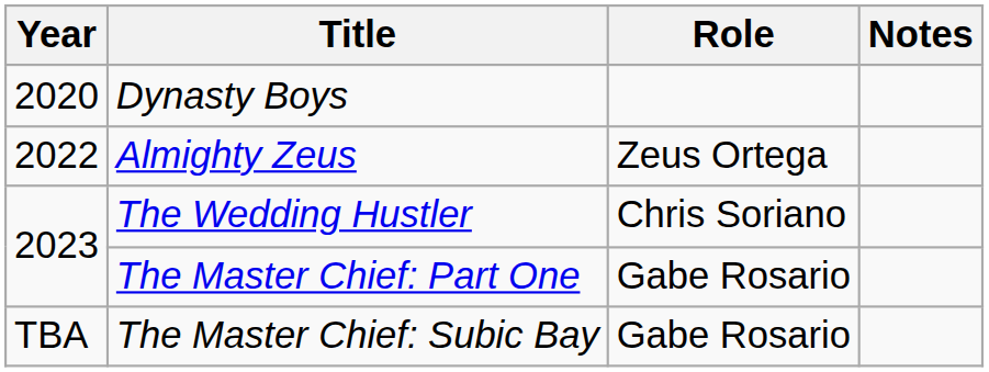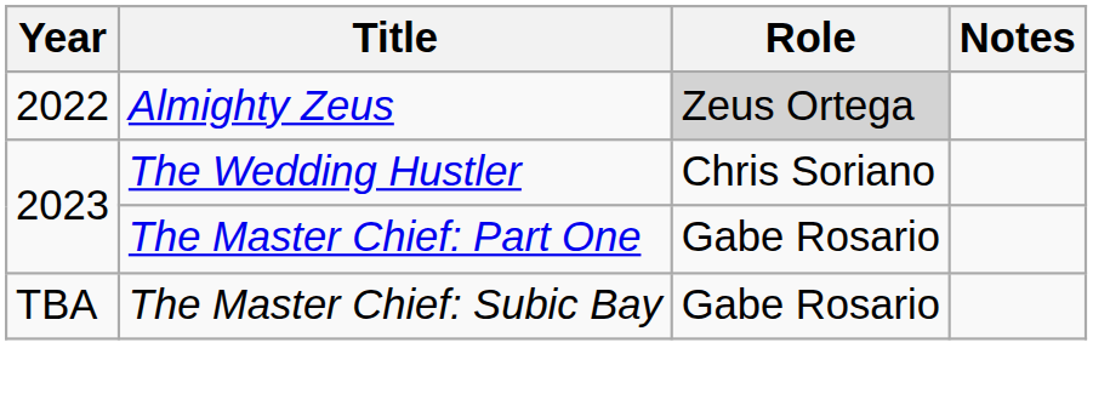 <table class="wikitable">
 <tr>
 <th>Year</th>
 <th>Title</th>
 <th>Role</th>
 <th>Notes</th>
 </tr>
 <tr>
-<td>2020</td>
-<td><em>Dynasty Boys</em></td>
-<td></td>
-<td></td>
-</tr>
-<tr>
 <td>2022</td>
 <td><em><a href='#'>Almighty Zeus</a></em></td>
-<td>Zeus Ortega</td>
+<td style="background: lightgrey;">Zeus Ortega</td>
 <td></td>
 </tr>
 <tr>
 <td rowspan="2">2023</td>
 <td><em><a href='#'>The Wedding Hustler</a></em></td>
 <td>Chris Soriano</td>
 <td></td>
 </tr>
 <tr>
 <td><em><a href='#'>The Master Chief: Part One</a></em></td>
 <td>Gabe Rosario</td>
 <td></td>
 </tr>
 <tr>
 <td>TBA</td>
 <td><em>The Master Chief: Subic Bay</em></td>
 <td>Gabe Rosario</td>
 <td></td>
 </tr>
 </table>
